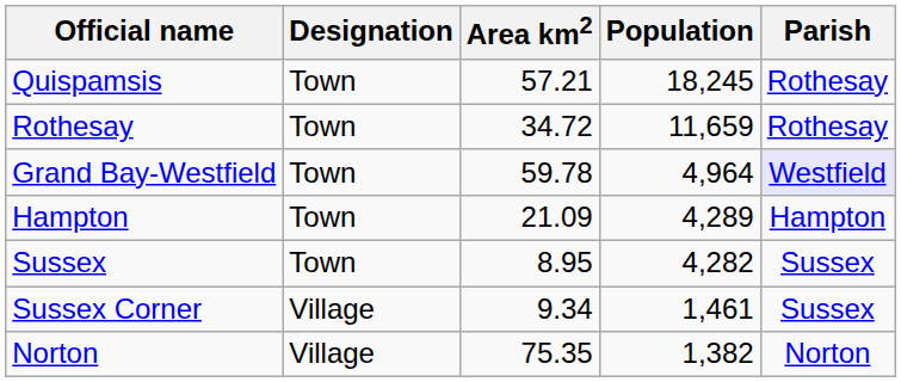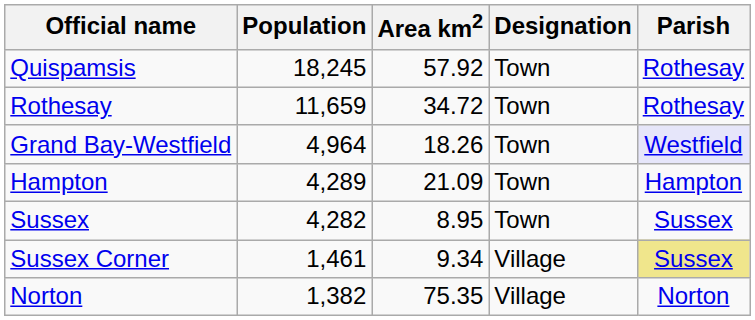 <table class="wikitable">
 <tr>
 <th>Official name</th>
+<th>Population</th>
+<th>Area km<sup>2</sup></th>
 <th>Designation</th>
-<th>Area km<sup>2</sup></th>
-<th>Population</th>
 <th>Parish</th>
 </tr>
 <tr>
 <td><a href='#'>Quispamsis</a></td>
+<td align="right">18,245</td>
+<td align="right">57.92</td>
 <td>Town</td>
-<td align="right">57.21</td>
-<td align="right">18,245</td>
 <td align="center"><a href='#'>Rothesay</a></td>
 </tr>
 <tr>
 <td><a href='#'>Rothesay</a></td>
+<td align="right">11,659</td>
+<td align="right">34.72</td>
 <td>Town</td>
-<td align="right">34.72</td>
-<td align="right">11,659</td>
 <td align="center"><a href='#'>Rothesay</a></td>
 </tr>
 <tr>
 <td><a href='#'>Grand Bay-Westfield</a></td>
+<td align="right">4,964</td>
+<td align="right">18.26</td>
 <td>Town</td>
-<td align="right">59.78</td>
-<td align="right">4,964</td>
 <td align="center" style="background: lavender;"><a href='#'>Westfield</a></td>
 </tr>
 <tr>
 <td><a href='#'>Hampton</a></td>
+<td align="right">4,289</td>
+<td align="right">21.09</td>
 <td>Town</td>
-<td align="right">21.09</td>
-<td align="right">4,289</td>
 <td align="center"><a href='#'>Hampton</a></td>
 </tr>
 <tr>
 <td><a href='#'>Sussex</a></td>
+<td align="right">4,282</td>
+<td align="right">8.95</td>
 <td>Town</td>
-<td align="right">8.95</td>
-<td align="right">4,282</td>
 <td align="center"><a href='#'>Sussex</a></td>
 </tr>
 <tr>
 <td><a href='#'>Sussex Corner</a></td>
+<td align="right">1,461</td>
+<td align="right">9.34</td>
 <td>Village</td>
-<td align="right">9.34</td>
-<td align="right">1,461</td>
-<td align="center"><a href='#'>Sussex</a></td>
+<td align="center" style="background: khaki;"><a href='#'>Sussex</a></td>
 </tr>
 <tr>
 <td><a href='#'>Norton</a></td>
+<td align="right">1,382</td>
+<td align="right">75.35</td>
 <td>Village</td>
-<td align="right">75.35</td>
-<td align="right">1,382</td>
 <td align="center"><a href='#'>Norton</a></td>
 </tr>
 </table>
